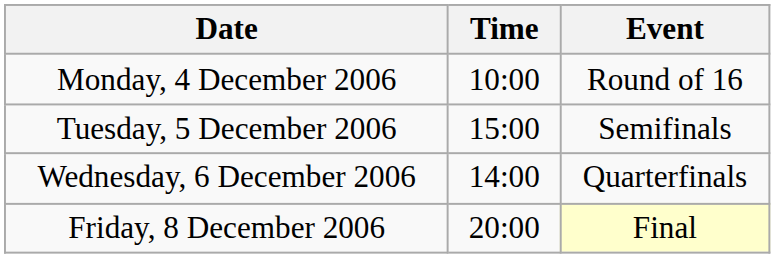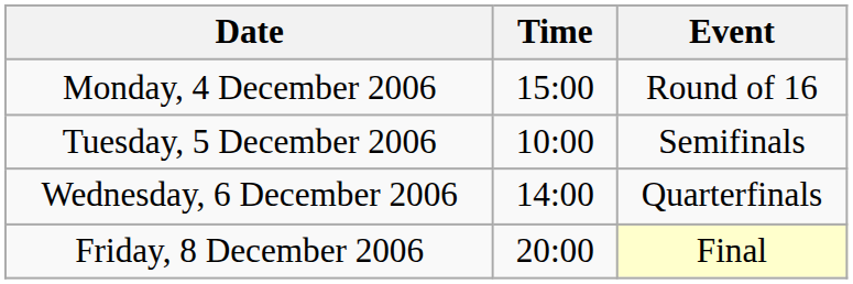 <table class = "wikitable" style="text-align:center;">
 <tr>
 <th width=220>Date</th>
 <th width=50>Time</th>
 <th width=100>Event</th>
 </tr>
 <tr>
 <td>Monday, 4 December 2006</td>
-<td>10:00</td>
+<td>15:00</td>
 <td>Round of 16</td>
 </tr>
 <tr>
 <td>Tuesday, 5 December 2006</td>
-<td>15:00</td>
+<td>10:00</td>
 <td>Semifinals</td>
 </tr>
 <tr>
 <td>Wednesday, 6 December 2006</td>
 <td>14:00</td>
 <td>Quarterfinals</td>
 </tr>
 <tr>
 <td>Friday, 8 December 2006</td>
 <td>20:00</td>
 <td bgcolor=ffffcc>Final</td>
 </tr>
 </table>
